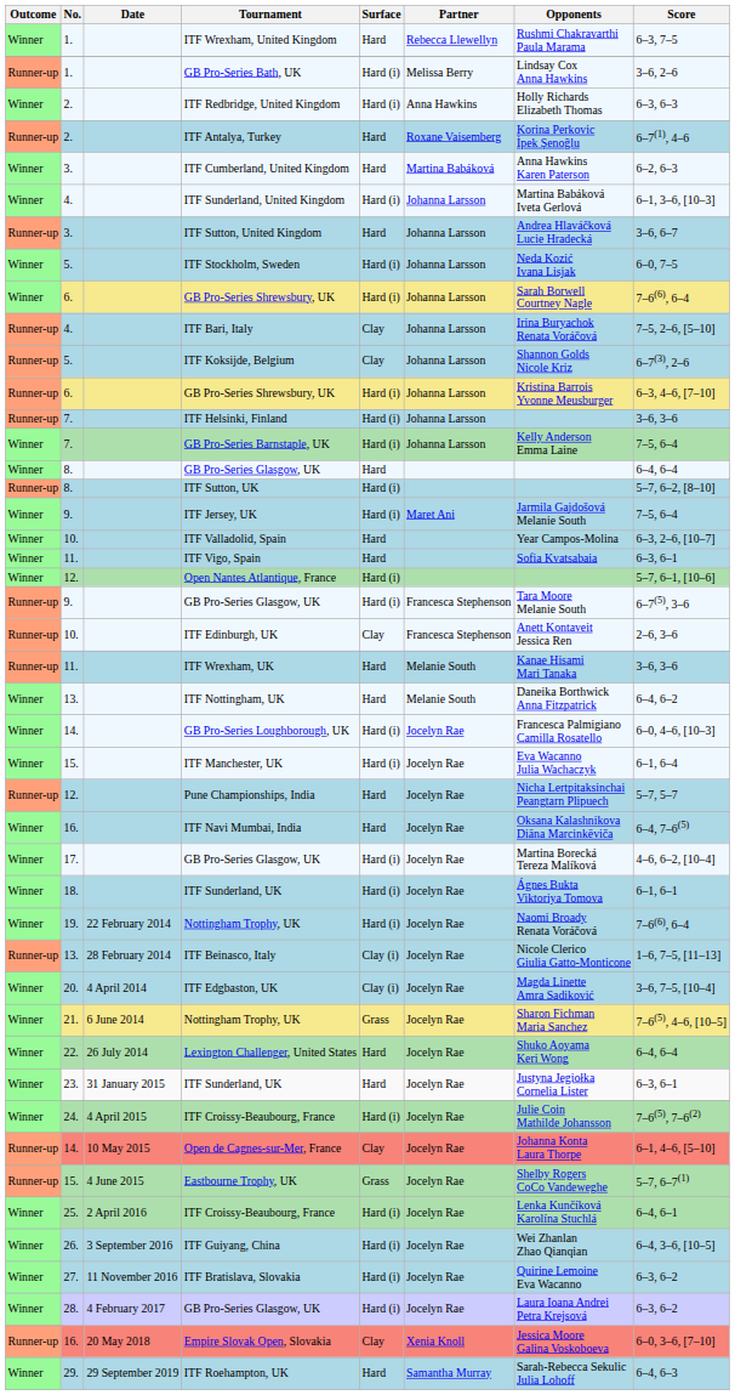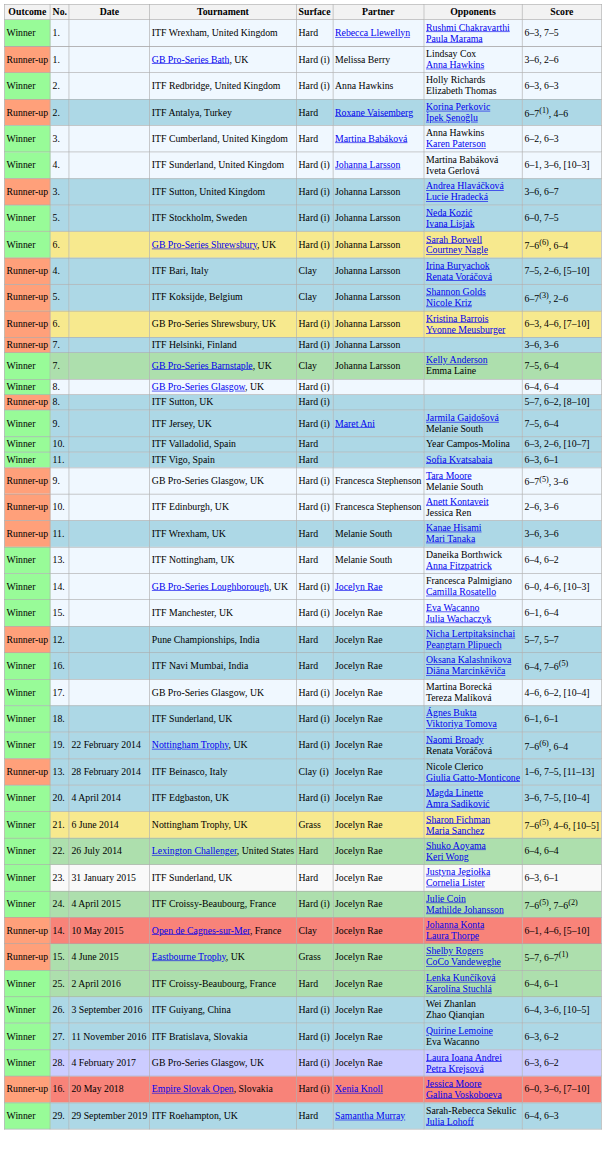 <table class="wikitable sortable">
 <tr>
 <th>Outcome</th>
 <th class="unsortable">No.</th>
 <th>Date</th>
 <th>Tournament</th>
 <th>Surface</th>
 <th>Partner</th>
 <th>Opponents</th>
 <th class="unsortable">Score</th>
 </tr>
 <tr bgcolor="#f0f8ff">
 <td bgcolor="98FB98">Winner</td>
 <td>1.</td>
 <td></td>
 <td>ITF Wrexham, United Kingdom</td>
 <td>Hard</td>
 <td> <a href='#'>Rebecca Llewellyn</a></td>
 <td> <a href='#'>Rushmi Chakravarthi</a> <br>  <a href='#'>Paula Marama</a></td>
 <td>6–3, 7–5</td>
 </tr>
 <tr>
 </tr>
 <tr bgcolor="#f0f8ff">
 <td bgcolor="FFA07A">Runner-up</td>
 <td>1.</td>
 <td></td>
 <td><a href='#'>GB Pro-Series Bath</a>, UK</td>
 <td>Hard (i)</td>
 <td> Melissa Berry</td>
 <td> Lindsay Cox <br>  <a href='#'>Anna Hawkins</a></td>
 <td>3–6, 2–6</td>
 </tr>
 <tr bgcolor="#f0f8ff">
 <td bgcolor="98FB98">Winner</td>
 <td>2.</td>
 <td></td>
 <td>ITF Redbridge, United Kingdom</td>
 <td>Hard (i)</td>
 <td> Anna Hawkins</td>
 <td> Holly Richards <br>  Elizabeth Thomas</td>
 <td>6–3, 6–3</td>
 </tr>
 <tr style="background:lightblue;">
 <td bgcolor="FFA07A">Runner-up</td>
 <td>2.</td>
 <td></td>
 <td>ITF Antalya, Turkey</td>
 <td>Hard</td>
 <td> <a href='#'>Roxane Vaisemberg</a></td>
 <td> <a href='#'>Korina Perkovic</a> <br>  <a href='#'>İpek Şenoğlu</a></td>
 <td>6–7<sup>(1)</sup>, 4–6</td>
 </tr>
 <tr bgcolor="#f0f8ff">
 <td bgcolor="98FB98">Winner</td>
 <td>3.</td>
 <td></td>
 <td>ITF Cumberland, United Kingdom</td>
 <td>Hard</td>
 <td> <a href='#'>Martina Babáková</a></td>
 <td> Anna Hawkins <br>  <a href='#'>Karen Paterson</a></td>
 <td>6–2, 6–3</td>
 </tr>
 <tr bgcolor="#f0f8ff">
 <td bgcolor="98FB98">Winner</td>
 <td>4.</td>
 <td></td>
 <td>ITF Sunderland, United Kingdom</td>
 <td>Hard (i)</td>
 <td> <a href='#'>Johanna Larsson</a></td>
 <td> Martina Babáková <br>  Iveta Gerlová</td>
 <td>6–1, 3–6, [10–3]</td>
 </tr>
 <tr style="background:lightblue;">
 <td bgcolor="FFA07A">Runner-up</td>
 <td>3.</td>
 <td></td>
 <td>ITF Sutton, United Kingdom</td>
-<td>Hard</td>
+<td>Hard (i)</td>
 <td> Johanna Larsson</td>
 <td> <a href='#'>Andrea Hlaváčková</a> <br>  <a href='#'>Lucie Hradecká</a></td>
 <td>3–6, 6–7</td>
 </tr>
 <tr style="background:lightblue;">
 <td bgcolor="98FB98">Winner</td>
 <td>5.</td>
 <td></td>
 <td>ITF Stockholm, Sweden</td>
 <td>Hard (i)</td>
 <td> Johanna Larsson</td>
 <td> <a href='#'>Neda Kozić</a> <br>  <a href='#'>Ivana Lisjak</a></td>
 <td>6–0, 7–5</td>
 </tr>
 <tr style="background:#f7e98e;">
 <td bgcolor="98FB98">Winner</td>
 <td>6.</td>
 <td></td>
 <td><a href='#'>GB Pro-Series Shrewsbury</a>, UK</td>
 <td>Hard (i)</td>
 <td> Johanna Larsson</td>
 <td> <a href='#'>Sarah Borwell</a> <br>  <a href='#'>Courtney Nagle</a></td>
 <td>7–6<sup>(6)</sup>, 6–4</td>
 </tr>
 <tr style="background:lightblue;">
 <td bgcolor="FFA07A">Runner-up</td>
 <td>4.</td>
 <td></td>
 <td>ITF Bari, Italy</td>
 <td>Clay</td>
 <td> Johanna Larsson</td>
 <td> <a href='#'>Irina Buryachok</a> <br>  <a href='#'>Renata Voráčová</a></td>
 <td>7–5, 2–6, [5–10]</td>
 </tr>
 <tr style="background:lightblue;">
 <td bgcolor="FFA07A">Runner-up</td>
 <td>5.</td>
 <td></td>
 <td>ITF Koksijde, Belgium</td>
 <td>Clay</td>
 <td> Johanna Larsson</td>
 <td> <a href='#'>Shannon Golds</a> <br>  <a href='#'>Nicole Kriz</a></td>
 <td>6–7<sup>(3)</sup>, 2–6</td>
 </tr>
 <tr style="background:#f7e98e;">
 <td bgcolor="FFA07A">Runner-up</td>
 <td>6.</td>
 <td></td>
 <td>GB Pro-Series Shrewsbury, UK</td>
 <td>Hard (i)</td>
 <td> Johanna Larsson</td>
 <td> <a href='#'>Kristina Barrois</a> <br>  <a href='#'>Yvonne Meusburger</a></td>
 <td>6–3, 4–6, [7–10]</td>
 </tr>
 <tr style="background:lightblue;">
 <td bgcolor="FFA07A">Runner-up</td>
 <td>7.</td>
 <td></td>
 <td>ITF Helsinki, Finland</td>
 <td>Hard (i)</td>
 <td> Johanna Larsson</td>
 <td>  <br>  </td>
 <td>3–6, 3–6</td>
 </tr>
 <tr style="background:#addfad;">
 <td bgcolor="98FB98">Winner</td>
 <td>7.</td>
 <td></td>
 <td><a href='#'>GB Pro-Series Barnstaple</a>, UK</td>
-<td>Hard (i)</td>
+<td>Clay</td>
 <td> Johanna Larsson</td>
 <td> <a href='#'>Kelly Anderson</a> <br>  Emma Laine</td>
 <td>7–5, 6–4</td>
 </tr>
 <tr bgcolor="#f0f8ff">
 <td bgcolor="98FB98">Winner</td>
 <td>8.</td>
 <td></td>
 <td><a href='#'>GB Pro-Series Glasgow</a>, UK</td>
-<td>Hard</td>
+<td>Hard (i)</td>
 <td> </td>
 <td>  <br>  </td>
 <td>6–4, 6–4</td>
 </tr>
 <tr style="background:lightblue;">
 <td bgcolor="FFA07A">Runner-up</td>
 <td>8.</td>
 <td></td>
 <td>ITF Sutton, UK</td>
 <td>Hard (i)</td>
 <td> </td>
 <td>  <br>  </td>
 <td>5–7, 6–2, [8–10]</td>
 </tr>
 <tr style="background:lightblue;">
 <td bgcolor="98FB98">Winner</td>
 <td>9.</td>
 <td></td>
 <td>ITF Jersey, UK</td>
 <td>Hard (i)</td>
 <td> <a href='#'>Maret Ani</a></td>
 <td> <a href='#'>Jarmila Gajdošová</a> <br>  Melanie South</td>
 <td>7–5, 6–4</td>
 </tr>
 <tr style="background:lightblue;">
 <td bgcolor="98FB98">Winner</td>
 <td>10.</td>
 <td></td>
 <td>ITF Valladolid, Spain</td>
 <td>Hard</td>
 <td> </td>
 <td> Year Campos-Molina <br>  </td>
 <td>6–3, 2–6, [10–7]</td>
 </tr>
 <tr style="background:lightblue;">
 <td bgcolor="98FB98">Winner</td>
 <td>11.</td>
 <td></td>
 <td>ITF Vigo, Spain</td>
 <td>Hard</td>
 <td> </td>
 <td> <a href='#'>Sofia Kvatsabaia</a> <br>  </td>
 <td>6–3, 6–1</td>
 </tr>
-<tr style="background:#addfad;">
-<td bgcolor="98FB98">Winner</td>
-<td>12.</td>
-<td></td>
-<td><a href='#'>Open Nantes Atlantique</a>, France</td>
-<td>Hard (i)</td>
-<td> </td>
-<td>  <br>  </td>
-<td>5–7, 6–1, [10–6]</td>
-</tr>
 <tr bgcolor="#f0f8ff">
 <td bgcolor="FFA07A">Runner-up</td>
 <td>9.</td>
 <td></td>
 <td>GB Pro-Series Glasgow, UK</td>
 <td>Hard (i)</td>
 <td> Francesca Stephenson</td>
 <td> <a href='#'>Tara Moore</a> <br>  Melanie South</td>
 <td>6–7<sup>(5)</sup>, 3–6</td>
 </tr>
 <tr bgcolor="#f0f8ff">
 <td bgcolor="FFA07A">Runner-up</td>
 <td>10.</td>
 <td></td>
 <td>ITF Edinburgh, UK</td>
-<td>Clay</td>
+<td>Hard (i)</td>
 <td> Francesca Stephenson</td>
 <td> <a href='#'>Anett Kontaveit</a> <br>  Jessica Ren</td>
 <td>2–6, 3–6</td>
 </tr>
 <tr style="background:lightblue;">
 <td bgcolor="FFA07A">Runner-up</td>
 <td>11.</td>
 <td></td>
 <td>ITF Wrexham, UK</td>
 <td>Hard</td>
 <td> Melanie South</td>
 <td> <a href='#'>Kanae Hisami</a> <br>  <a href='#'>Mari Tanaka</a></td>
 <td>3–6, 3–6</td>
 </tr>
 <tr style="background:#f0f8ff;">
 <td bgcolor="98FB98">Winner</td>
 <td>13.</td>
 <td></td>
 <td>ITF Nottingham, UK</td>
 <td>Hard</td>
 <td> Melanie South</td>
 <td> Daneika Borthwick <br>   <a href='#'>Anna Fitzpatrick</a></td>
 <td>6–4, 6–2</td>
 </tr>
 <tr style="background:#f0f8ff;">
 <td bgcolor="98FB98">Winner</td>
 <td>14.</td>
 <td></td>
 <td><a href='#'>GB Pro-Series Loughborough</a>, UK</td>
 <td>Hard (i)</td>
 <td> <a href='#'>Jocelyn Rae</a></td>
 <td> Francesca Palmigiano <br>  <a href='#'>Camilla Rosatello</a></td>
 <td>6–0, 4–6, [10–3]</td>
 </tr>
 <tr style="background:#f0f8ff;">
 <td bgcolor="98FB98">Winner</td>
 <td>15.</td>
 <td></td>
 <td>ITF Manchester, UK</td>
 <td>Hard (i)</td>
 <td> Jocelyn Rae</td>
 <td> <a href='#'>Eva Wacanno</a> <br>  <a href='#'>Julia Wachaczyk</a></td>
 <td>6–1, 6–4</td>
 </tr>
 <tr style="background:lightblue;">
 <td bgcolor="FFA07A">Runner-up</td>
 <td>12.</td>
 <td></td>
 <td>Pune Championships, India</td>
 <td>Hard</td>
 <td> Jocelyn Rae</td>
 <td> <a href='#'>Nicha Lertpitaksinchai</a> <br>   <a href='#'>Peangtarn Plipuech</a></td>
 <td>5–7, 5–7</td>
 </tr>
 <tr style="background:lightblue;">
 <td bgcolor="98FB98">Winner</td>
 <td>16.</td>
 <td></td>
 <td>ITF Navi Mumbai, India</td>
 <td>Hard</td>
 <td> Jocelyn Rae</td>
 <td> <a href='#'>Oksana Kalashnikova</a> <br>   <a href='#'>Diāna Marcinkēviča</a></td>
 <td>6–4, 7–6<sup>(5)</sup></td>
 </tr>
 <tr style="background:#f0f8ff;">
 <td bgcolor="98FB98">Winner</td>
 <td>17.</td>
 <td></td>
 <td>GB Pro-Series Glasgow, UK</td>
 <td>Hard (i)</td>
 <td> Jocelyn Rae</td>
 <td> Martina Borecká <br>  Tereza Malíková</td>
 <td>4–6, 6–2, [10–4]</td>
 </tr>
 <tr style="background:lightblue;">
 <td bgcolor="98FB98">Winner</td>
 <td>18.</td>
 <td></td>
 <td>ITF Sunderland, UK</td>
 <td>Hard (i)</td>
 <td> Jocelyn Rae</td>
 <td> <a href='#'>Ágnes Bukta</a> <br>   <a href='#'>Viktoriya Tomova</a></td>
 <td>6–1, 6–1</td>
 </tr>
 <tr style="background:lightblue;">
 <td bgcolor="98FB98">Winner</td>
 <td>19.</td>
 <td>22 February 2014</td>
 <td><a href='#'>Nottingham Trophy</a>, UK</td>
 <td>Hard (i)</td>
 <td> Jocelyn Rae</td>
 <td> <a href='#'>Naomi Broady</a> <br>   Renata Voráčová</td>
 <td>7–6<sup>(6)</sup>, 6–4</td>
 </tr>
 <tr style="background:lightblue;">
 <td bgcolor="FFA07A">Runner-up</td>
 <td>13.</td>
 <td>28 February 2014</td>
 <td>ITF Beinasco, Italy</td>
 <td>Clay (i)</td>
 <td> Jocelyn Rae</td>
 <td> Nicole Clerico <br>  <a href='#'>Giulia Gatto-Monticone</a></td>
 <td>1–6, 7–5, [11–13]</td>
 </tr>
 <tr style="background:lightblue;">
 <td bgcolor="98FB98">Winner</td>
 <td>20.</td>
 <td>4 April 2014</td>
 <td>ITF Edgbaston, UK</td>
-<td>Clay (i)</td>
+<td>Hard (i)</td>
 <td> Jocelyn Rae</td>
 <td> <a href='#'>Magda Linette</a> <br>  <a href='#'>Amra Sadiković</a></td>
 <td>3–6, 7–5, [10–4]</td>
 </tr>
 <tr bgcolor=#F7E98E>
 <td bgcolor="98FB98">Winner</td>
 <td>21.</td>
 <td>6 June 2014</td>
 <td>Nottingham Trophy, UK</td>
 <td>Grass</td>
 <td> Jocelyn Rae</td>
 <td> <a href='#'>Sharon Fichman</a> <br>  <a href='#'>Maria Sanchez</a></td>
 <td>7–6<sup>(5)</sup>, 4–6, [10–5]</td>
 </tr>
 <tr style="background:#addfad;">
 <td bgcolor="98FB98">Winner</td>
 <td>22.</td>
 <td>26 July 2014</td>
 <td><a href='#'>Lexington Challenger</a>, United States</td>
 <td>Hard</td>
 <td> Jocelyn Rae</td>
 <td> <a href='#'>Shuko Aoyama</a> <br>   <a href='#'>Keri Wong</a></td>
 <td>6–4, 6–4</td>
 </tr>
 <tr>
 <td bgcolor="98FB98">Winner</td>
 <td>23.</td>
 <td>31 January 2015</td>
 <td>ITF Sunderland, UK</td>
 <td>Hard</td>
 <td> Jocelyn Rae</td>
 <td> <a href='#'>Justyna Jegiołka</a> <br>   <a href='#'>Cornelia Lister</a></td>
 <td>6–3, 6–1</td>
 </tr>
 <tr style="background:#addfad;">
 <td bgcolor="98FB98">Winner</td>
 <td>24.</td>
 <td>4 April 2015</td>
 <td>ITF Croissy-Beaubourg, France</td>
 <td>Hard (i)</td>
 <td> Jocelyn Rae</td>
 <td> <a href='#'>Julie Coin</a> <br>   <a href='#'>Mathilde Johansson</a></td>
 <td>7–6<sup>(5)</sup>, 7–6<sup>(2)</sup></td>
 </tr>
 <tr style="background:#f88379;">
 <td bgcolor="FFA07A">Runner-up</td>
 <td>14.</td>
 <td>10 May 2015</td>
 <td><a href='#'>Open de Cagnes-sur-Mer</a>, France</td>
 <td>Clay</td>
 <td> Jocelyn Rae</td>
 <td> <a href='#'>Johanna Konta</a> <br>  <a href='#'>Laura Thorpe</a></td>
 <td>6–1, 4–6, [5–10]</td>
 </tr>
 <tr style="background:#addfad;">
 <td bgcolor="FFA07A">Runner-up</td>
 <td>15.</td>
 <td>4 June 2015</td>
 <td><a href='#'>Eastbourne Trophy</a>, UK</td>
 <td>Grass</td>
 <td> Jocelyn Rae</td>
 <td> <a href='#'>Shelby Rogers</a> <br>  <a href='#'>CoCo Vandeweghe</a></td>
 <td>5–7, 6–7<sup>(1)</sup></td>
 </tr>
 <tr style="background:#addfad;">
 <td bgcolor="98FB98">Winner</td>
 <td>25.</td>
 <td>2 April 2016</td>
 <td>ITF Croissy-Beaubourg, France</td>
-<td>Hard (i)</td>
+<td>Hard</td>
 <td> Jocelyn Rae</td>
 <td> <a href='#'>Lenka Kunčíková</a> <br>  <a href='#'>Karolína Stuchlá</a></td>
 <td>6–4, 6–1</td>
 </tr>
 <tr style="background:lightblue;">
 <td bgcolor="98FB98">Winner</td>
 <td>26.</td>
 <td>3 September 2016</td>
 <td>ITF Guiyang, China</td>
 <td>Hard (i)</td>
 <td> Jocelyn Rae</td>
 <td> Wei Zhanlan <br>  Zhao Qianqian</td>
 <td>6–4, 3–6, [10–5]</td>
 </tr>
 <tr style="background:lightblue;">
 <td bgcolor="98FB98">Winner</td>
 <td>27.</td>
 <td>11 November 2016</td>
 <td>ITF Bratislava, Slovakia</td>
 <td>Hard (i)</td>
 <td> Jocelyn Rae</td>
 <td> <a href='#'>Quirine Lemoine</a> <br>  Eva Wacanno</td>
 <td>6–3, 6–2</td>
 </tr>
 <tr style="background:#ccccff;">
 <td bgcolor="98FB98">Winner</td>
 <td>28.</td>
 <td>4 February 2017</td>
 <td>GB Pro-Series Glasgow, UK</td>
 <td>Hard (i)</td>
 <td> Jocelyn Rae</td>
 <td> <a href='#'>Laura Ioana Andrei</a> <br>  <a href='#'>Petra Krejsová</a></td>
 <td>6–3, 6–2</td>
 </tr>
 <tr style="background:#f88379;">
 <td bgcolor="FFA07A">Runner-up</td>
 <td>16.</td>
 <td>20 May 2018</td>
 <td><a href='#'>Empire Slovak Open</a>, Slovakia</td>
-<td>Clay</td>
+<td>Hard (i)</td>
 <td> <a href='#'>Xenia Knoll</a></td>
 <td> <a href='#'>Jessica Moore</a> <br>  <a href='#'>Galina Voskoboeva</a></td>
 <td>6–0, 3–6, [7–10]</td>
 </tr>
 <tr style="background:lightblue;">
 <td style="background:#98fb98;">Winner</td>
 <td>29.</td>
 <td>29 September 2019</td>
 <td>ITF Roehampton, UK</td>
 <td>Hard</td>
 <td> <a href='#'>Samantha Murray</a></td>
 <td> Sarah-Rebecca Sekulic <br>  <a href='#'>Julia Lohoff</a></td>
 <td>6–4, 6–3</td>
 </tr>
 </table>
